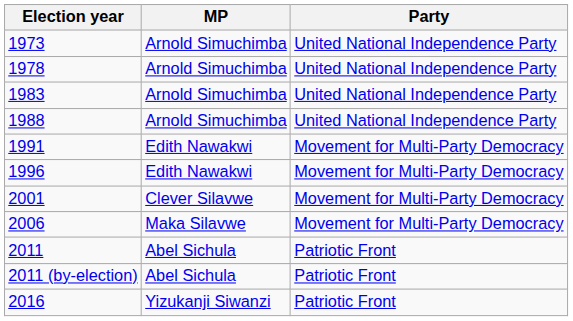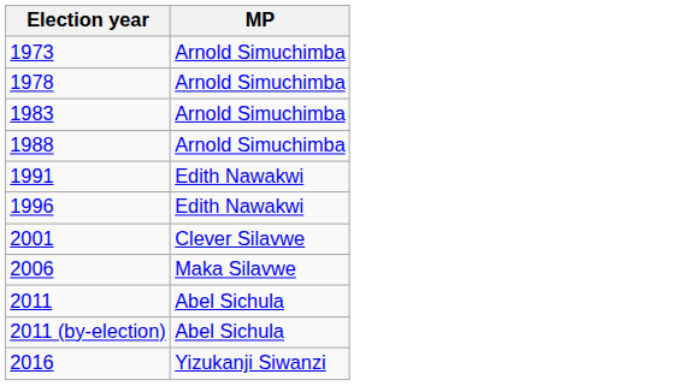 <table class=wikitable>
 <tr>
 <th>Election year</th>
 <th>MP</th>
-<th>Party</th>
 </tr>
 <tr>
 <td><a href='#'>1973</a></td>
 <td><a href='#'>Arnold Simuchimba</a></td>
-<td><a href='#'>United National Independence Party</a></td>
 </tr>
 <tr>
 <td><a href='#'>1978</a></td>
 <td><a href='#'>Arnold Simuchimba</a></td>
-<td><a href='#'>United National Independence Party</a></td>
 </tr>
 <tr>
 <td><a href='#'>1983</a></td>
 <td><a href='#'>Arnold Simuchimba</a></td>
-<td><a href='#'>United National Independence Party</a></td>
 </tr>
 <tr>
 <td><a href='#'>1988</a></td>
 <td><a href='#'>Arnold Simuchimba</a></td>
-<td><a href='#'>United National Independence Party</a></td>
 </tr>
 <tr>
 <td><a href='#'>1991</a></td>
 <td><a href='#'>Edith Nawakwi</a></td>
-<td><a href='#'>Movement for Multi-Party Democracy</a></td>
 </tr>
 <tr>
 <td><a href='#'>1996</a></td>
 <td><a href='#'>Edith Nawakwi</a></td>
-<td><a href='#'>Movement for Multi-Party Democracy</a></td>
 </tr>
 <tr>
 <td><a href='#'>2001</a></td>
 <td><a href='#'>Clever Silavwe</a></td>
-<td><a href='#'>Movement for Multi-Party Democracy</a></td>
 </tr>
 <tr>
 <td><a href='#'>2006</a></td>
 <td><a href='#'>Maka Silavwe</a></td>
-<td><a href='#'>Movement for Multi-Party Democracy</a></td>
 </tr>
 <tr>
 <td><a href='#'>2011</a></td>
 <td><a href='#'>Abel Sichula</a></td>
-<td><a href='#'>Patriotic Front</a></td>
 </tr>
 <tr>
 <td><a href='#'>2011 (by-election)</a></td>
 <td><a href='#'>Abel Sichula</a></td>
-<td><a href='#'>Patriotic Front</a></td>
 </tr>
 <tr>
 <td><a href='#'>2016</a></td>
 <td><a href='#'>Yizukanji Siwanzi</a></td>
-<td><a href='#'>Patriotic Front</a></td>
 </tr>
 </table>
